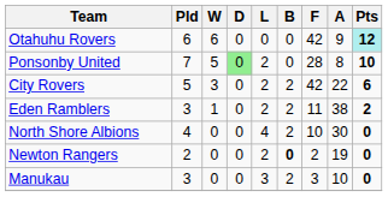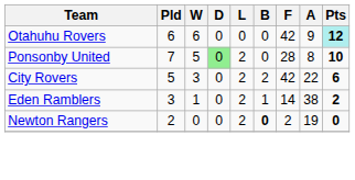 <table class="wikitable" style="text-align:center;">
 <tr>
 <th width=175>Team</th>
 <th width=20 abbr="Played">Pld</th>
 <th width=20 abbr="Won">W</th>
 <th width=20 abbr="Drawn">D</th>
 <th width=20 abbr="Lost">L</th>
 <th width=20 abbr="Bye">B</th>
 <th width=20 abbr="For">F</th>
 <th width=20 abbr="Against">A</th>
 <th width=20 abbr="Points">Pts</th>
 </tr>
 <tr>
 <td style="text-align:left;"><a href='#'>Otahuhu Rovers</a></td>
 <td>6</td>
 <td>6</td>
 <td>0</td>
 <td>0</td>
 <td>0</td>
 <td>42</td>
 <td>9</td>
 <td style="background: paleturquoise;"><strong>12</strong></td>
 </tr>
 <tr>
 <td style="text-align:left;"><a href='#'>Ponsonby United</a></td>
 <td>7</td>
 <td>5</td>
 <td style="background: lightgreen;">0</td>
 <td>2</td>
 <td>0</td>
 <td>28</td>
 <td>8</td>
 <td><strong>10</strong></td>
 </tr>
 <tr>
 <td style="text-align:left;"><a href='#'>City Rovers</a></td>
 <td>5</td>
 <td>3</td>
 <td>0</td>
 <td>2</td>
 <td>2</td>
 <td>42</td>
 <td>22</td>
 <td><strong>6</strong></td>
 </tr>
 <tr>
 <td style="text-align:left;"><a href='#'>Eden Ramblers</a></td>
 <td>3</td>
 <td>1</td>
 <td>0</td>
 <td>2</td>
-<td>2</td>
-<td>11</td>
+<td>1</td>
+<td>14</td>
 <td>38</td>
 <td><strong>2</strong></td>
-</tr>
-<tr>
-<td style="text-align:left;"><a href='#'>North Shore Albions</a></td>
-<td>4</td>
-<td>0</td>
-<td>0</td>
-<td>4</td>
-<td>2</td>
-<td>10</td>
-<td>30</td>
-<td><strong>0</strong></td>
 </tr>
 <tr>
 <td style="text-align:left;"><a href='#'>Newton Rangers</a></td>
 <td>2</td>
 <td>0</td>
 <td>0</td>
 <td>2</td>
 <td><strong>0</strong></td>
 <td>2</td>
 <td>19</td>
 <td><strong>0</strong></td>
 </tr>
 <tr>
-<td style="text-align:left;"><a href='#'>Manukau</a></td>
-<td>3</td>
-<td>0</td>
-<td>0</td>
-<td>3</td>
-<td>2</td>
-<td>3</td>
-<td>10</td>
-<td><strong>0</strong></td>
-</tr>
-<tr>
 </tr>
 </table>
